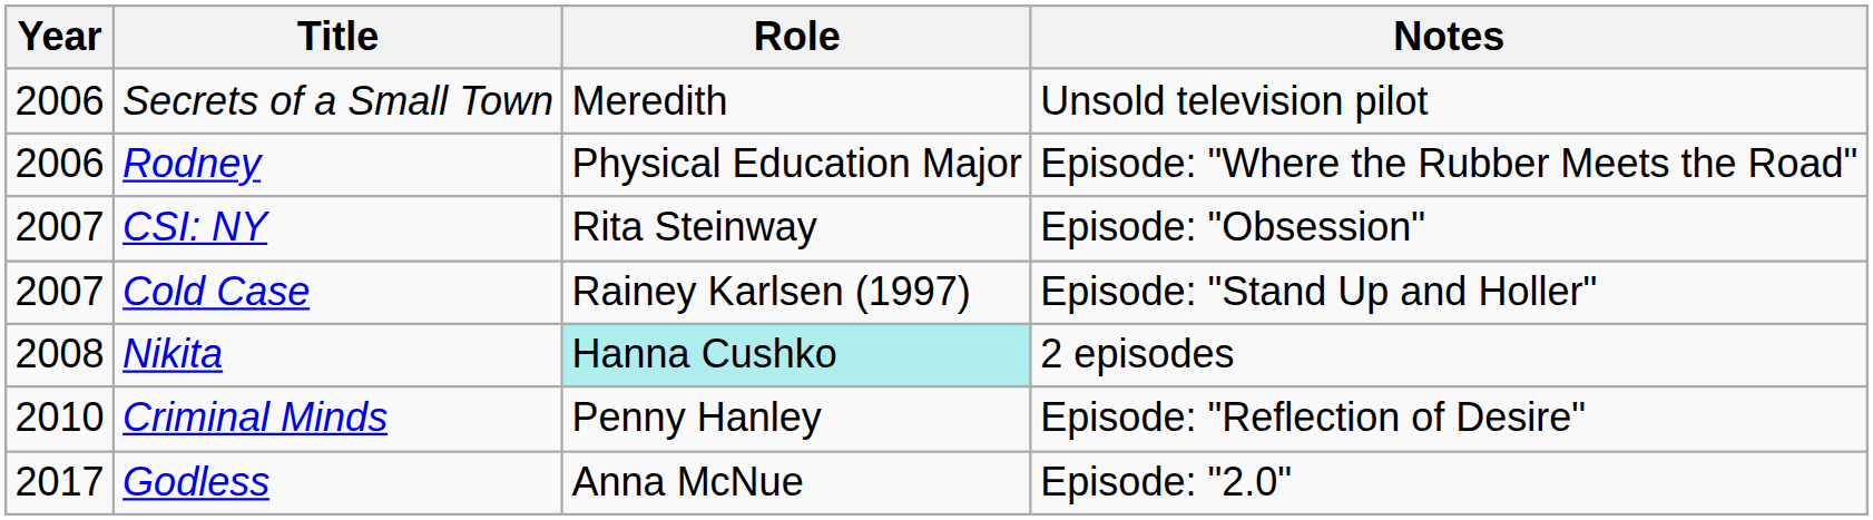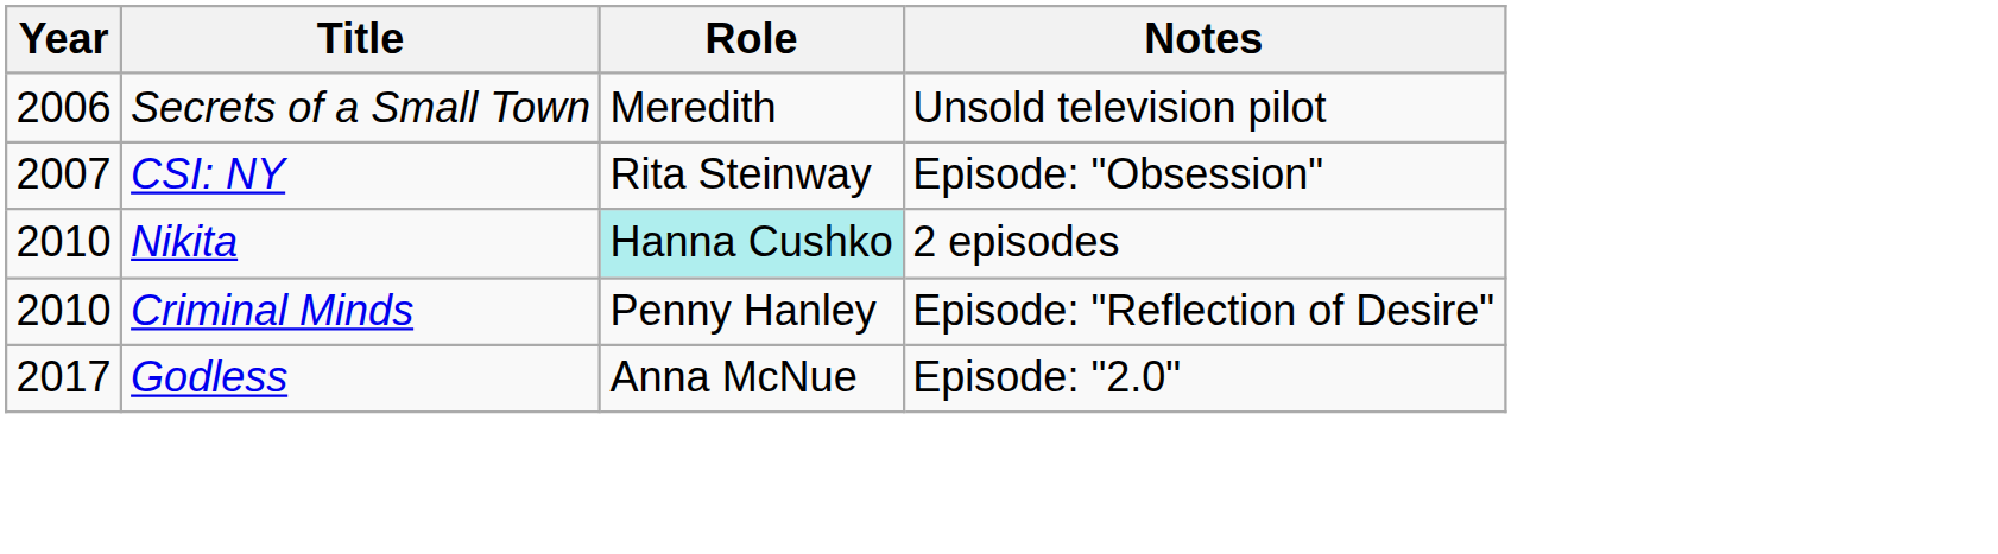 <table class="wikitable sortable">
 <tr>
 <th>Year</th>
 <th>Title</th>
 <th>Role</th>
 <th class="unsortable">Notes</th>
 </tr>
 <tr>
 <td>2006</td>
 <td><em>Secrets of a Small Town</em></td>
 <td>Meredith</td>
 <td>Unsold television pilot</td>
 </tr>
 <tr>
-<td>2006</td>
-<td><em><a href='#'>Rodney</a></em></td>
-<td>Physical Education Major</td>
-<td>Episode: "Where the Rubber Meets the Road"</td>
-</tr>
-<tr>
 <td>2007</td>
 <td><em><a href='#'>CSI: NY</a></em></td>
 <td>Rita Steinway</td>
 <td>Episode: "Obsession"</td>
 </tr>
 <tr>
-<td>2007</td>
-<td><em><a href='#'>Cold Case</a></em></td>
-<td>Rainey Karlsen (1997)</td>
-<td>Episode: "Stand Up and Holler"</td>
-</tr>
-<tr>
-<td>2008</td>
+<td>2010</td>
 <td><em><a href='#'>Nikita</a></em></td>
 <td style="background: paleturquoise;">Hanna Cushko</td>
 <td>2 episodes</td>
 </tr>
 <tr>
 <td>2010</td>
 <td><em><a href='#'>Criminal Minds</a></em></td>
 <td>Penny Hanley</td>
 <td>Episode: "Reflection of Desire"</td>
 </tr>
 <tr>
 <td>2017</td>
 <td><em><a href='#'>Godless</a></em></td>
 <td>Anna McNue</td>
 <td>Episode: "2.0"</td>
 </tr>
 </table>
